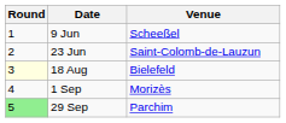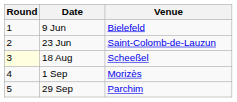 <table class="wikitable" style="font-size: 100%">
 <tr>
 <th width=30>Round</th>
 <th width=100>Date</th>
 <th width=200>Venue</th>
 </tr>
 <tr>
 <td>1</td>
 <td>9 Jun</td>
-<td> <a href='#'>Scheeßel</a></td>
+<td> <a href='#'>Bielefeld</a></td>
 </tr>
 <tr>
 <td>2</td>
 <td>23 Jun</td>
 <td> <a href='#'>Saint-Colomb-de-Lauzun</a></td>
 </tr>
 <tr>
 <td style="background: lightyellow;">3</td>
 <td>18 Aug</td>
-<td> <a href='#'>Bielefeld</a></td>
+<td> <a href='#'>Scheeßel</a></td>
 </tr>
 <tr>
 <td>4</td>
 <td>1 Sep</td>
 <td> <a href='#'>Morizès</a></td>
 </tr>
 <tr>
-<td style="background: lightgreen;">5</td>
+<td>5</td>
 <td>29 Sep</td>
 <td> <a href='#'>Parchim</a></td>
 </tr>
 </table>
